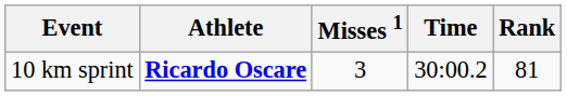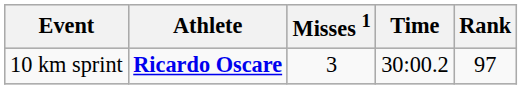 <table class="wikitable" style="font-size:90%">
 <tr>
 <th>Event</th>
 <th>Athlete</th>
 <th>Misses <sup>1</sup></th>
 <th>Time</th>
 <th>Rank</th>
 </tr>
 <tr>
 <td>10 km sprint</td>
 <td><strong><a href='#'>Ricardo Oscare</a></strong></td>
 <td align="center">3</td>
 <td align="center">30:00.2</td>
-<td align="center">81</td>
+<td align="center">97</td>
 </tr>
 </table>
